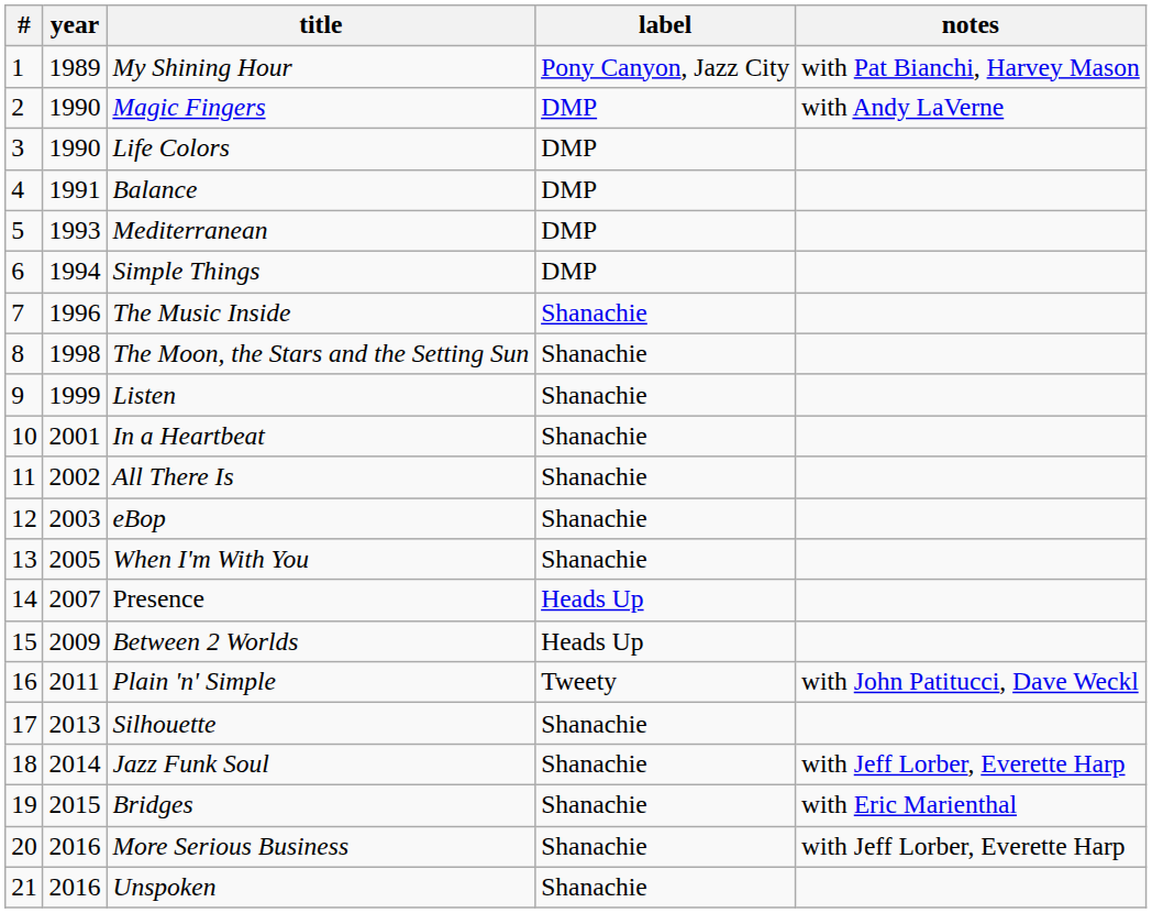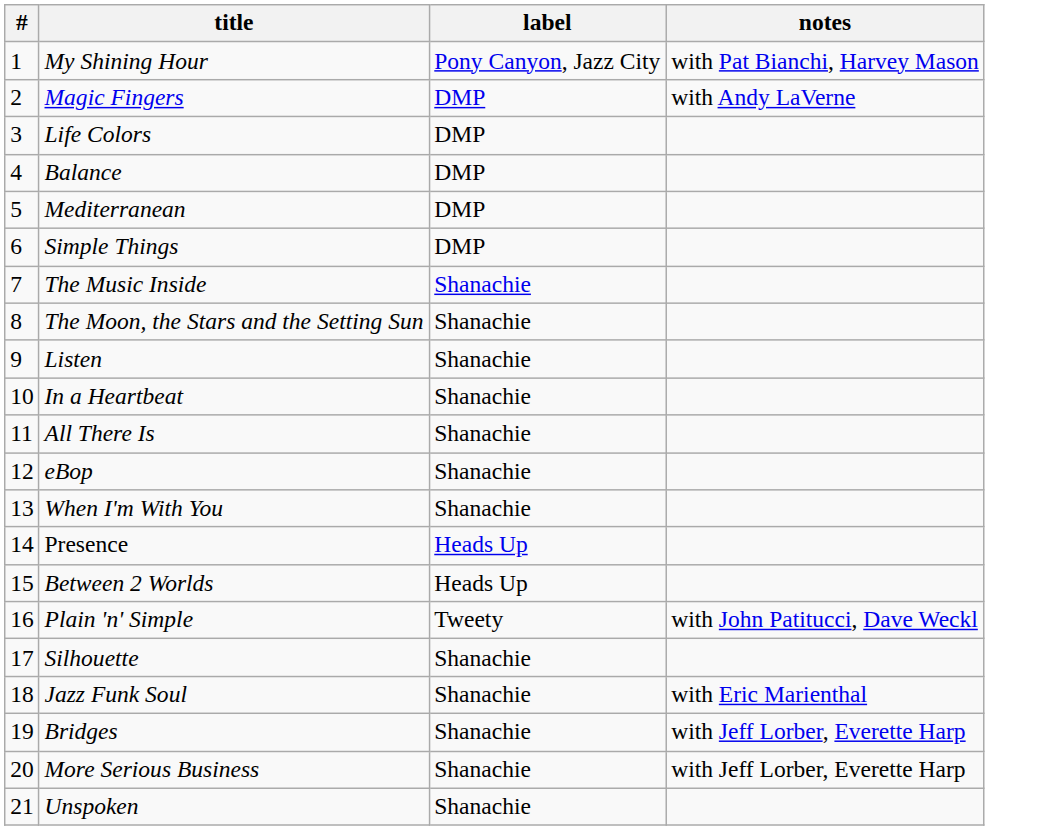 <table class = "wikitable">
 <tr>
 <th>#</th>
-<th>year</th>
 <th>title</th>
 <th>label</th>
 <th>notes</th>
 </tr>
 <tr>
 <td>1</td>
-<td>1989</td>
 <td><em>My Shining Hour</em></td>
 <td><a href='#'>Pony Canyon</a>, Jazz City</td>
 <td>with <a href='#'>Pat Bianchi</a>, <a href='#'>Harvey Mason</a></td>
 </tr>
 <tr>
 <td>2</td>
-<td>1990</td>
 <td><em><a href='#'>Magic Fingers</a></em></td>
 <td><a href='#'>DMP</a></td>
 <td>with <a href='#'>Andy LaVerne</a></td>
 </tr>
 <tr>
 <td>3</td>
-<td>1990</td>
 <td><em>Life Colors</em></td>
 <td>DMP</td>
 <td></td>
 </tr>
 <tr>
 <td>4</td>
-<td>1991</td>
 <td><em>Balance</em></td>
 <td>DMP</td>
 <td></td>
 </tr>
 <tr>
 <td>5</td>
-<td>1993</td>
 <td><em>Mediterranean</em></td>
 <td>DMP</td>
 <td></td>
 </tr>
 <tr>
 <td>6</td>
-<td>1994</td>
 <td><em>Simple Things</em></td>
 <td>DMP</td>
 <td></td>
 </tr>
 <tr>
 <td>7</td>
-<td>1996</td>
 <td><em>The Music Inside</em></td>
 <td><a href='#'>Shanachie</a></td>
 <td></td>
 </tr>
 <tr>
 <td>8</td>
-<td>1998</td>
 <td><em>The Moon, the Stars and the Setting Sun</em></td>
 <td>Shanachie</td>
 <td></td>
 </tr>
 <tr>
 <td>9</td>
-<td>1999</td>
 <td><em>Listen</em></td>
 <td>Shanachie</td>
 <td></td>
 </tr>
 <tr>
 <td>10</td>
-<td>2001</td>
 <td><em>In a Heartbeat</em></td>
 <td>Shanachie</td>
 <td></td>
 </tr>
 <tr>
 <td>11</td>
-<td>2002</td>
 <td><em>All There Is</em></td>
 <td>Shanachie</td>
 <td></td>
 </tr>
 <tr>
 <td>12</td>
-<td>2003</td>
 <td><em>eBop</em></td>
 <td>Shanachie</td>
 <td></td>
 </tr>
 <tr>
 <td>13</td>
-<td>2005</td>
 <td><em>When I'm With You</em></td>
 <td>Shanachie</td>
 <td></td>
 </tr>
 <tr>
 <td>14</td>
-<td>2007</td>
 <td>Presence</td>
 <td><a href='#'>Heads Up</a></td>
 <td></td>
 </tr>
 <tr>
 <td>15</td>
-<td>2009</td>
 <td><em>Between 2 Worlds</em></td>
 <td>Heads Up</td>
 <td></td>
 </tr>
 <tr>
 <td>16</td>
-<td>2011</td>
 <td><em>Plain 'n' Simple</em></td>
 <td>Tweety</td>
 <td>with <a href='#'>John Patitucci</a>, <a href='#'>Dave Weckl</a></td>
 </tr>
 <tr>
 <td>17</td>
-<td>2013</td>
 <td><em>Silhouette</em></td>
 <td>Shanachie</td>
 <td></td>
 </tr>
 <tr>
 <td>18</td>
-<td>2014</td>
 <td><em>Jazz Funk Soul</em></td>
+<td>Shanachie</td>
+<td>with <a href='#'>Eric Marienthal</a></td>
+</tr>
+<tr>
+<td>19</td>
+<td><em>Bridges</em></td>
 <td>Shanachie</td>
 <td>with <a href='#'>Jeff Lorber</a>, <a href='#'>Everette Harp</a></td>
 </tr>
 <tr>
-<td>19</td>
-<td>2015</td>
-<td><em>Bridges</em></td>
-<td>Shanachie</td>
-<td>with <a href='#'>Eric Marienthal</a></td>
-</tr>
-<tr>
 <td>20</td>
-<td>2016</td>
 <td><em>More Serious Business</em></td>
 <td>Shanachie</td>
 <td>with Jeff Lorber, Everette Harp</td>
 </tr>
 <tr>
 <td>21</td>
-<td>2016</td>
 <td><em>Unspoken</em></td>
 <td>Shanachie</td>
 <td></td>
 </tr>
 </table>
